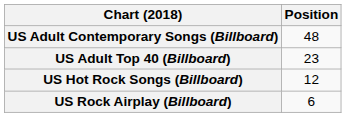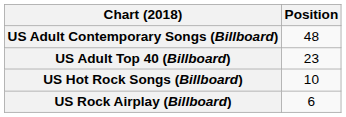 <table class="wikitable sortable plainrowheaders" style="text-align:center">
 <tr>
 <th scope="col">Chart (2018)</th>
 <th scope="col">Position</th>
 </tr>
 <tr>
 <th scope="row">US Adult Contemporary Songs (<em>Billboard</em>)</th>
 <td>48</td>
 </tr>
 <tr>
 <th scope="row">US Adult Top 40 (<em>Billboard</em>)</th>
 <td>23</td>
 </tr>
 <tr>
 <th scope="row">US Hot Rock Songs (<em>Billboard</em>)</th>
-<td>12</td>
+<td>10</td>
 </tr>
 <tr>
 <th scope="row">US Rock Airplay (<em>Billboard</em>)</th>
 <td>6</td>
 </tr>
 </table>
